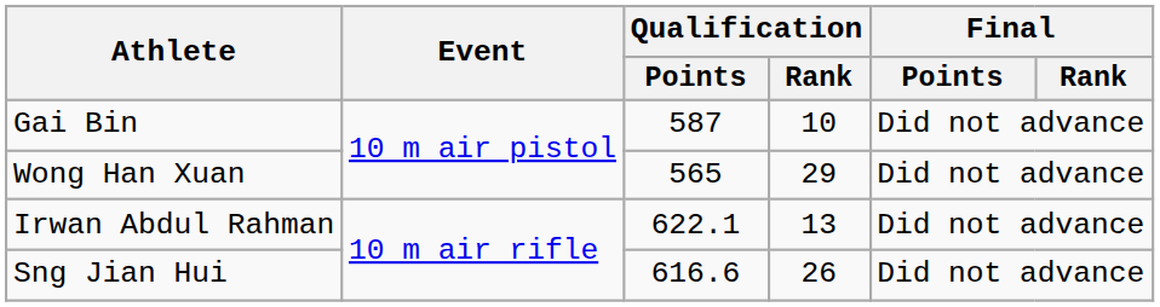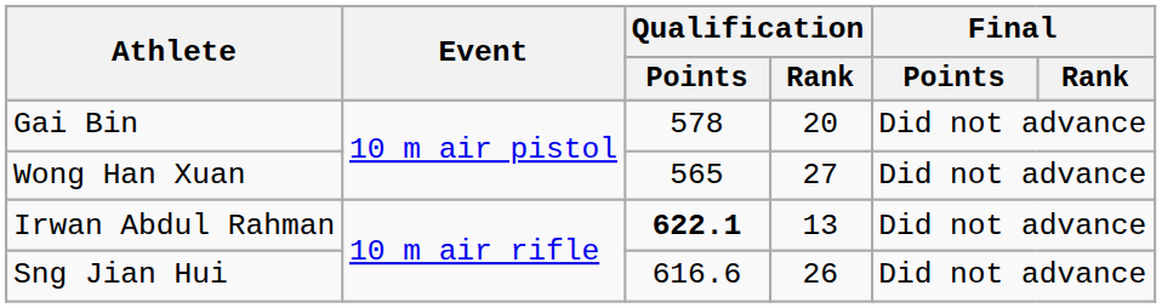 <table class=wikitable style=font-size:90%;text-align:center>
 <tr>
 <th rowspan="2">Athlete</th>
 <th rowspan="2">Event</th>
 <th colspan=2>Qualification</th>
 <th colspan=2>Final</th>
 </tr>
 <tr style="font-size:95%">
 <th>Points</th>
 <th>Rank</th>
 <th>Points</th>
 <th>Rank</th>
 </tr>
 <tr>
 <td align=left>Gai Bin</td>
 <td align=left rowspan=2><a href='#'>10 m air pistol</a></td>
-<td>587</td>
-<td>10</td>
+<td>578</td>
+<td>20</td>
 <td colspan=2>Did not advance</td>
 </tr>
 <tr>
 <td align=left>Wong Han Xuan</td>
 <td>565</td>
-<td>29</td>
+<td>27</td>
 <td colspan=2>Did not advance</td>
 </tr>
 <tr>
 <td align=left>Irwan Abdul Rahman</td>
 <td align=left rowspan=2><a href='#'>10 m air rifle</a></td>
-<td>622.1</td>
+<td><strong>622.1</strong></td>
 <td>13</td>
 <td colspan=2>Did not advance</td>
 </tr>
 <tr>
 <td align=left>Sng Jian Hui</td>
 <td>616.6</td>
 <td>26</td>
 <td colspan=2>Did not advance</td>
 </tr>
 </table>
